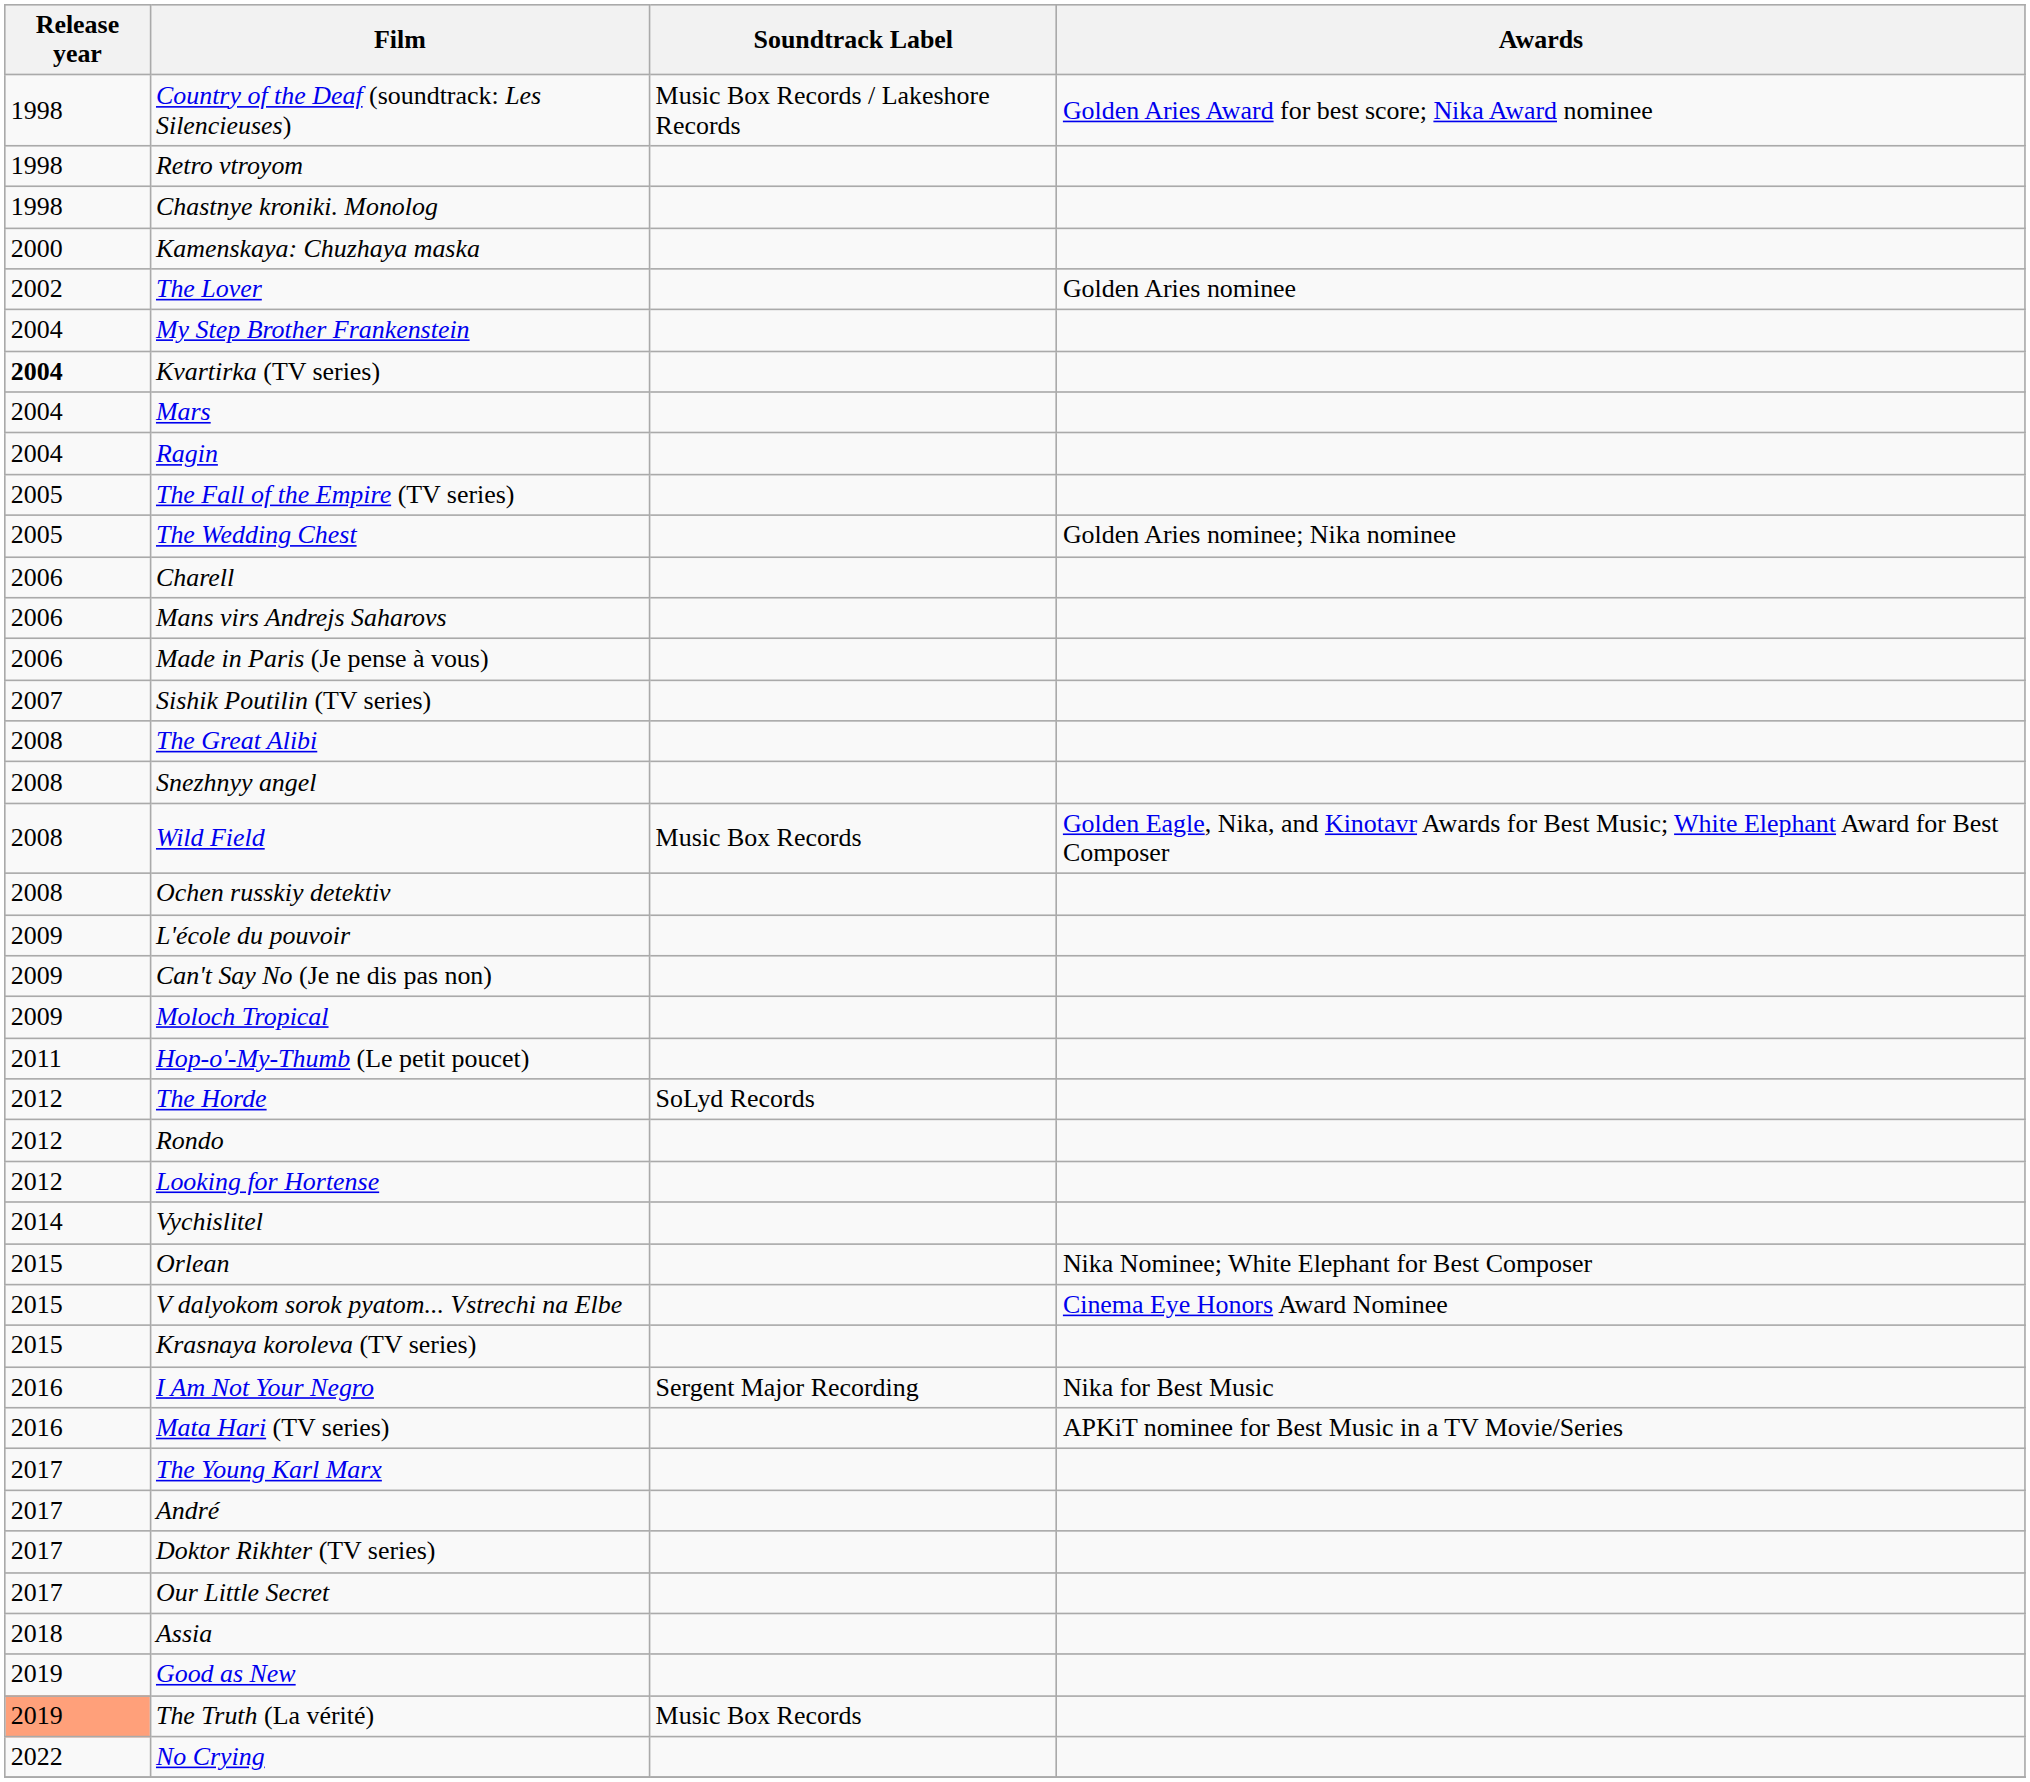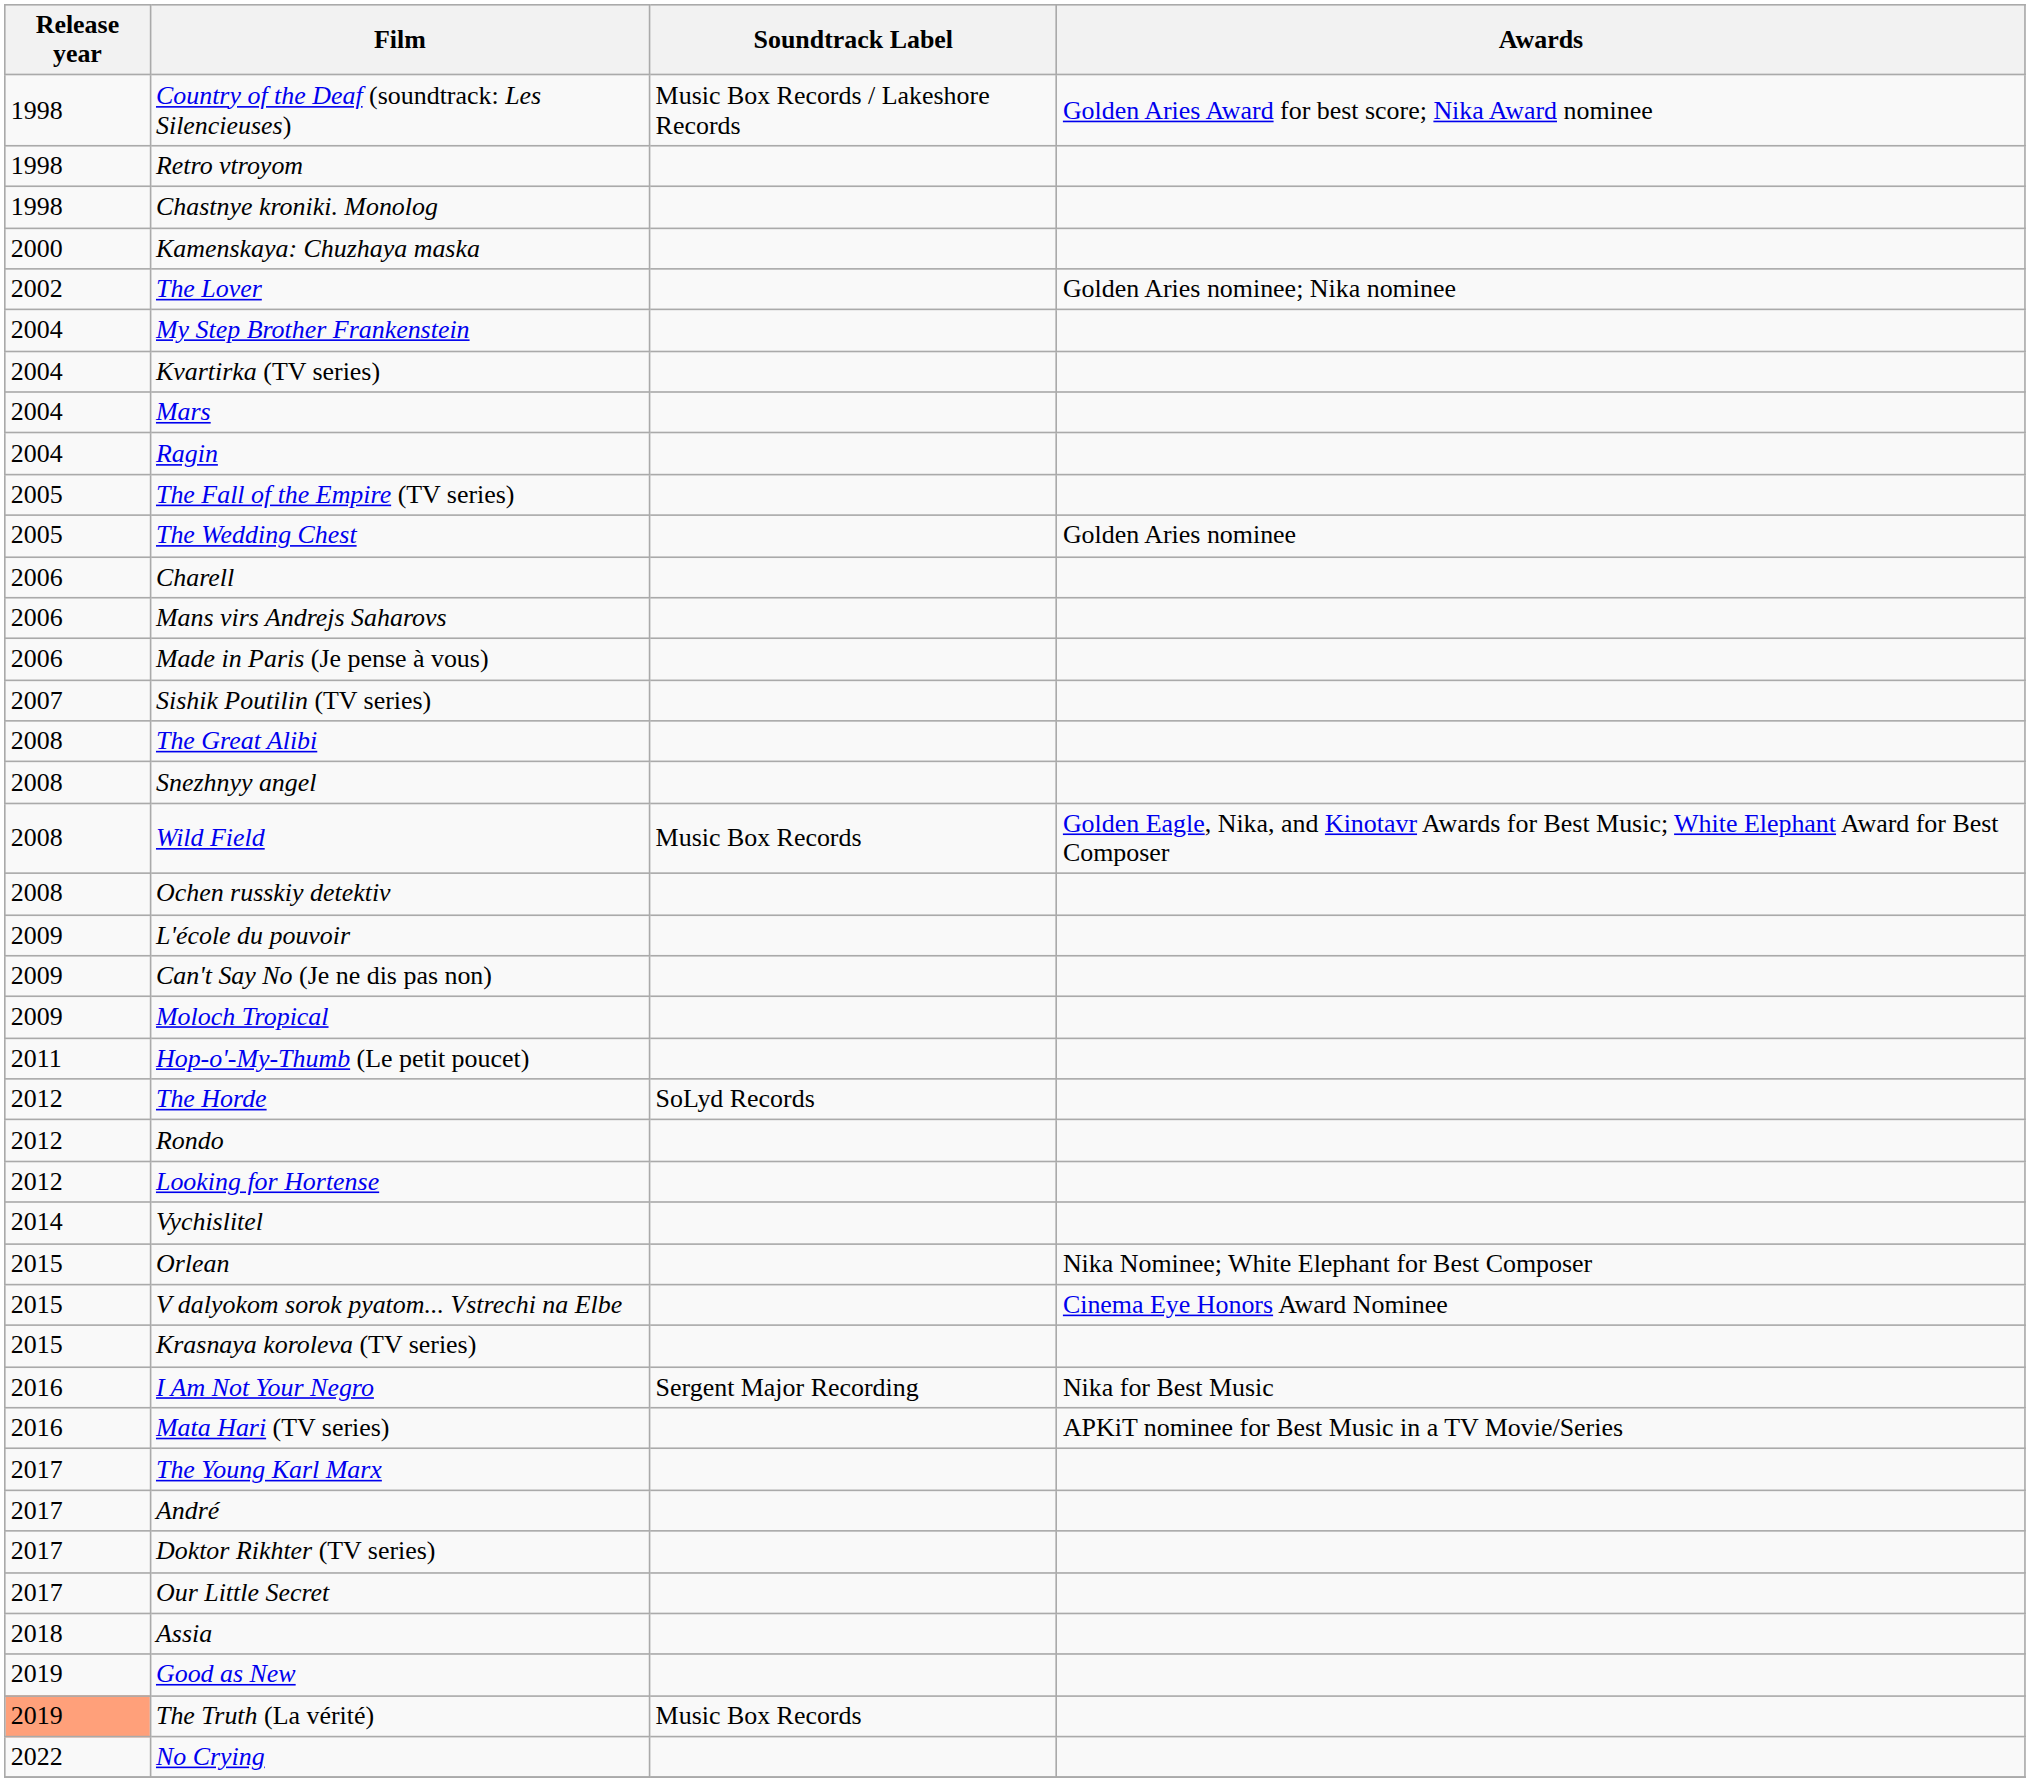 <table class="wikitable sortable">
 <tr>
 <th>Release year</th>
 <th>Film</th>
 <th>Soundtrack Label</th>
 <th>Awards</th>
 </tr>
 <tr>
 <td>1998</td>
 <td><em><a href='#'>Country of the Deaf</a></em> (soundtrack: <em>Les Silencieuses</em>)</td>
 <td>Music Box Records / Lakeshore Records</td>
 <td><a href='#'>Golden Aries Award</a> for best score; <a href='#'>Nika Award</a> nominee</td>
 </tr>
 <tr>
 <td>1998</td>
 <td><em>Retro vtroyom</em></td>
 <td></td>
 <td></td>
 </tr>
 <tr>
 <td>1998</td>
 <td><em>Chastnye kroniki. Monolog</em></td>
 <td></td>
 <td></td>
 </tr>
 <tr>
 <td>2000</td>
 <td><em>Kamenskaya: Chuzhaya maska</em></td>
 <td></td>
 <td></td>
 </tr>
 <tr>
 <td>2002</td>
 <td><em><a href='#'>The Lover</a></em></td>
 <td></td>
-<td>Golden Aries nominee</td>
+<td>Golden Aries nominee; Nika nominee</td>
 </tr>
 <tr>
 <td>2004</td>
 <td><em><a href='#'>My Step Brother Frankenstein</a></em></td>
 <td></td>
 <td></td>
 </tr>
 <tr>
-<td><strong>2004</strong></td>
+<td>2004</td>
 <td><em>Kvartirka</em> (TV series)</td>
 <td></td>
 <td></td>
 </tr>
 <tr>
 <td>2004</td>
 <td><em><a href='#'>Mars</a></em></td>
 <td></td>
 <td></td>
 </tr>
 <tr>
 <td>2004</td>
 <td><em><a href='#'>Ragin</a></em></td>
 <td></td>
 <td></td>
 </tr>
 <tr>
 <td>2005</td>
 <td><em><a href='#'>The Fall of the Empire</a></em> (TV series)</td>
 <td></td>
 <td></td>
 </tr>
 <tr>
 <td>2005</td>
 <td><em><a href='#'>The Wedding Chest</a></em></td>
 <td></td>
-<td>Golden Aries nominee; Nika nominee</td>
+<td>Golden Aries nominee</td>
 </tr>
 <tr>
 <td>2006</td>
 <td><em>Charell</em></td>
 <td></td>
 <td></td>
 </tr>
 <tr>
 <td>2006</td>
 <td><em>Mans virs Andrejs Saharovs</em></td>
 <td></td>
 <td></td>
 </tr>
 <tr>
 <td>2006</td>
 <td><em>Made in Paris</em> (Je pense à vous)</td>
 <td></td>
 <td></td>
 </tr>
 <tr>
 <td>2007</td>
 <td><em>Sishik Poutilin</em> (TV series)</td>
 <td></td>
 <td></td>
 </tr>
 <tr>
 <td>2008</td>
 <td><em><a href='#'>The Great Alibi</a></em></td>
 <td></td>
 <td></td>
 </tr>
 <tr>
 <td>2008</td>
 <td><em>Snezhnyy angel</em></td>
 <td></td>
 <td></td>
 </tr>
 <tr>
 <td>2008</td>
 <td><em><a href='#'>Wild Field</a></em></td>
 <td>Music Box Records</td>
 <td><a href='#'>Golden Eagle</a>, Nika, and <a href='#'>Kinotavr</a> Awards for Best Music; <a href='#'>White Elephant</a> Award for Best Composer</td>
 </tr>
 <tr>
 <td>2008</td>
 <td><em>Ochen russkiy detektiv</em></td>
 <td></td>
 <td></td>
 </tr>
 <tr>
 <td>2009</td>
 <td><em>L'école du pouvoir</em></td>
 <td></td>
 <td></td>
 </tr>
 <tr>
 <td>2009</td>
 <td><em>Can't Say No</em> (Je ne dis pas non)</td>
 <td></td>
 <td></td>
 </tr>
 <tr>
 <td>2009</td>
 <td><em><a href='#'>Moloch Tropical</a></em></td>
 <td></td>
 <td></td>
 </tr>
 <tr>
 <td>2011</td>
 <td><em><a href='#'>Hop-o'-My-Thumb</a></em> (Le petit poucet)</td>
 <td></td>
 <td></td>
 </tr>
 <tr>
 <td>2012</td>
 <td><em><a href='#'>The Horde</a></em></td>
 <td>SoLyd Records</td>
 <td></td>
 </tr>
 <tr>
 <td>2012</td>
 <td><em>Rondo</em></td>
 <td></td>
 <td></td>
 </tr>
 <tr>
 <td>2012</td>
 <td><em><a href='#'>Looking for Hortense</a></em></td>
 <td></td>
 <td></td>
 </tr>
 <tr>
 <td>2014</td>
 <td><em>Vychislitel</em></td>
 <td></td>
 <td></td>
 </tr>
 <tr>
 <td>2015</td>
 <td><em>Orlean</em></td>
 <td></td>
 <td>Nika Nominee; White Elephant for Best Composer</td>
 </tr>
 <tr>
 <td>2015</td>
 <td><em>V dalyokom sorok pyatom... Vstrechi na Elbe</em></td>
 <td></td>
 <td><a href='#'>Cinema Eye Honors</a> Award Nominee</td>
 </tr>
 <tr>
 <td>2015</td>
 <td><em>Krasnaya koroleva</em> (TV series)</td>
 <td></td>
 <td></td>
 </tr>
 <tr>
 <td>2016</td>
 <td><em><a href='#'>I Am Not Your Negro</a></em></td>
 <td>Sergent Major Recording</td>
 <td>Nika for Best Music</td>
 </tr>
 <tr>
 <td>2016</td>
 <td><em><a href='#'>Mata Hari</a></em> (TV series)</td>
 <td></td>
 <td>APKiT nominee for Best Music in a TV Movie/Series</td>
 </tr>
 <tr>
 <td>2017</td>
 <td><em><a href='#'>The Young Karl Marx</a></em></td>
 <td></td>
 <td></td>
 </tr>
 <tr>
 <td>2017</td>
 <td><em>André</em></td>
 <td></td>
 <td></td>
 </tr>
 <tr>
 <td>2017</td>
 <td><em>Doktor Rikhter</em> (TV series)</td>
 <td></td>
 <td></td>
 </tr>
 <tr>
 <td>2017</td>
 <td><em>Our Little Secret</em></td>
 <td></td>
 <td></td>
 </tr>
 <tr>
 <td>2018</td>
 <td><em>Assia</em></td>
 <td></td>
 <td></td>
 </tr>
 <tr>
 <td>2019</td>
 <td><em><a href='#'>Good as New</a></em></td>
 <td></td>
 <td></td>
 </tr>
 <tr>
 <td style="background: lightsalmon;">2019</td>
 <td><em>The Truth</em> (La vérité)</td>
 <td>Music Box Records</td>
 <td></td>
 </tr>
 <tr>
 <td>2022</td>
 <td><em><a href='#'>No Crying</a></em></td>
 <td></td>
 <td></td>
 </tr>
 <tr>
 </tr>
 </table>
